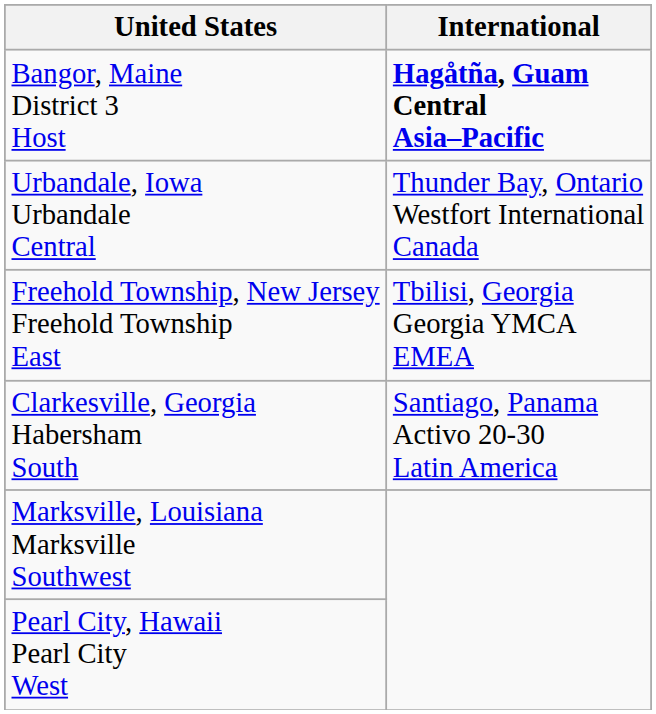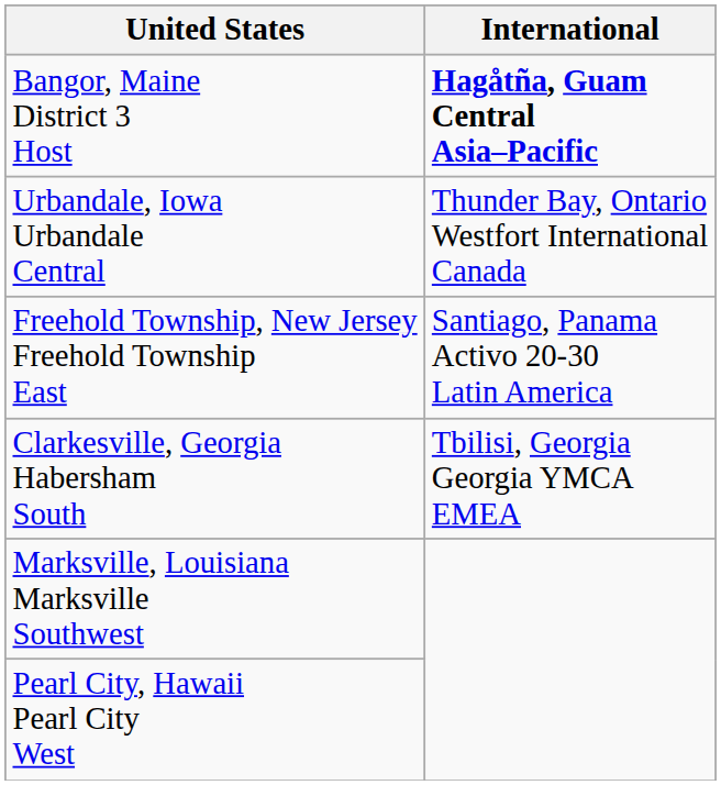 <table class="wikitable">
 <tr>
 <th>United States</th>
 <th>International</th>
 </tr>
 <tr>
 <td> <a href='#'>Bangor</a>, <a href='#'>Maine</a><br>District 3<br><a href='#'>Host</a></td>
 <td><strong> <a href='#'>Hagåtña</a>, <a href='#'>Guam</a><br>Central<br><a href='#'>Asia–Pacific</a></strong></td>
 </tr>
 <tr>
 <td> <a href='#'>Urbandale</a>, <a href='#'>Iowa</a><br>Urbandale<br><a href='#'>Central</a></td>
 <td> <a href='#'>Thunder Bay</a>, <a href='#'>Ontario</a><br>Westfort International<br><a href='#'>Canada</a></td>
 </tr>
 <tr>
 <td> <a href='#'>Freehold Township</a>, <a href='#'>New Jersey</a><br>Freehold Township<br><a href='#'>East</a></td>
-<td> <a href='#'>Tbilisi</a>, <a href='#'>Georgia</a><br>Georgia YMCA<br><a href='#'>EMEA</a></td>
+<td> <a href='#'>Santiago</a>, <a href='#'>Panama</a><br>Activo 20-30<br><a href='#'>Latin America</a></td>
 </tr>
 <tr>
 <td> <a href='#'>Clarkesville</a>, <a href='#'>Georgia</a><br>Habersham<br><a href='#'>South</a></td>
-<td> <a href='#'>Santiago</a>, <a href='#'>Panama</a><br>Activo 20-30<br><a href='#'>Latin America</a></td>
+<td> <a href='#'>Tbilisi</a>, <a href='#'>Georgia</a><br>Georgia YMCA<br><a href='#'>EMEA</a></td>
 </tr>
 <tr>
 <td> <a href='#'>Marksville</a>, <a href='#'>Louisiana</a><br>Marksville<br><a href='#'>Southwest</a></td>
 <td rowspan=2></td>
 </tr>
 <tr>
 <td> <a href='#'>Pearl City</a>, <a href='#'>Hawaii</a><br>Pearl City<br><a href='#'>West</a></td>
 </tr>
 </table>
